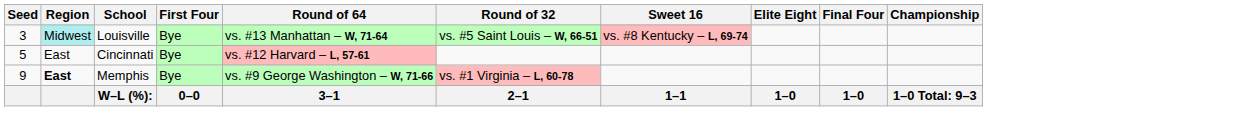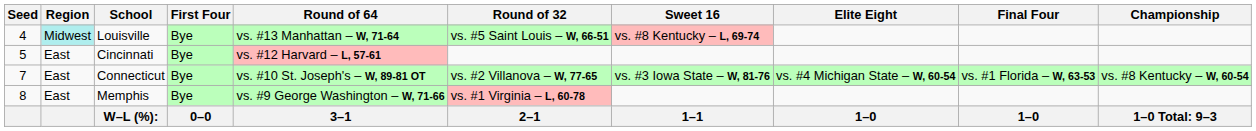 <table class="sortable wikitable" style="white-space:nowrap; font-size:90%">
 <tr>
 <th>Seed</th>
 <th>Region</th>
 <th>School</th>
 <th>First Four</th>
 <th>Round of 64</th>
 <th>Round of 32</th>
 <th>Sweet 16</th>
 <th>Elite Eight</th>
 <th>Final Four</th>
 <th>Championship</th>
 </tr>
 <tr>
-<td align=center>3</td>
+<td align=center>4</td>
 <td style="background: paleturquoise;">Midwest</td>
 <td>Louisville</td>
 <td style="background:#bfb;">Bye</td>
 <td style="background:#bfb;">vs. #13 Manhattan – <small><strong>W, 71-64</strong></small></td>
 <td style="background:#bfb;">vs. #5 Saint Louis – <small><strong>W, 66-51</strong></small></td>
 <td style="background:#fbb;">vs. #8 Kentucky – <small><strong>L, 69-74</strong></small></td>
 <td></td>
 <td></td>
 <td></td>
 </tr>
 <tr>
 <td align=center>5</td>
 <td>East</td>
 <td>Cincinnati</td>
 <td style="background:#bfb;">Bye</td>
 <td style="background:#fbb;">vs. #12 Harvard – <small><strong>L, 57-61</strong></small></td>
 <td></td>
 <td></td>
 <td></td>
 <td></td>
 <td></td>
 </tr>
 <tr>
-<td align=center>9</td>
-<td><strong>East</strong></td>
+<td align=center>7</td>
+<td>East</td>
+<td>Connecticut</td>
+<td style="background:#bfb;">Bye</td>
+<td style="background:#bfb;">vs. #10 St. Joseph's – <small><strong>W, 89-81 OT</strong></small></td>
+<td style="background:#bfb;">vs. #2 Villanova – <small><strong>W, 77-65</strong></small></td>
+<td style="background:#bfb;">vs. #3 Iowa State – <small><strong>W, 81-76</strong></small></td>
+<td style="background:#bfb;">vs. #4 Michigan State – <small><strong>W, 60-54</strong></small></td>
+<td style="background:#bfb;">vs. #1 Florida – <small><strong>W, 63-53</strong></small></td>
+<td style="background:#bfb;">vs. #8 Kentucky – <small><strong>W, 60-54</strong></small></td>
+</tr>
+<tr>
+<td align=center>8</td>
+<td>East</td>
 <td>Memphis</td>
 <td style="background:#bfb;">Bye</td>
 <td style="background:#bfb;">vs. #9 George Washington – <small><strong>W, 71-66</strong></small></td>
 <td style="background:#fbb;">vs. #1 Virginia – <small><strong>L, 60-78</strong></small></td>
 <td></td>
 <td></td>
 <td></td>
 <td></td>
 </tr>
 <tr>
 <th></th>
 <th></th>
 <th>W–L (%):</th>
 <th>0–0 </th>
 <th>3–1 </th>
 <th>2–1 </th>
 <th>1–1 </th>
 <th>1–0 </th>
 <th>1–0 </th>
 <th>1–0  Total: 9–3 </th>
 </tr>
 </table>
